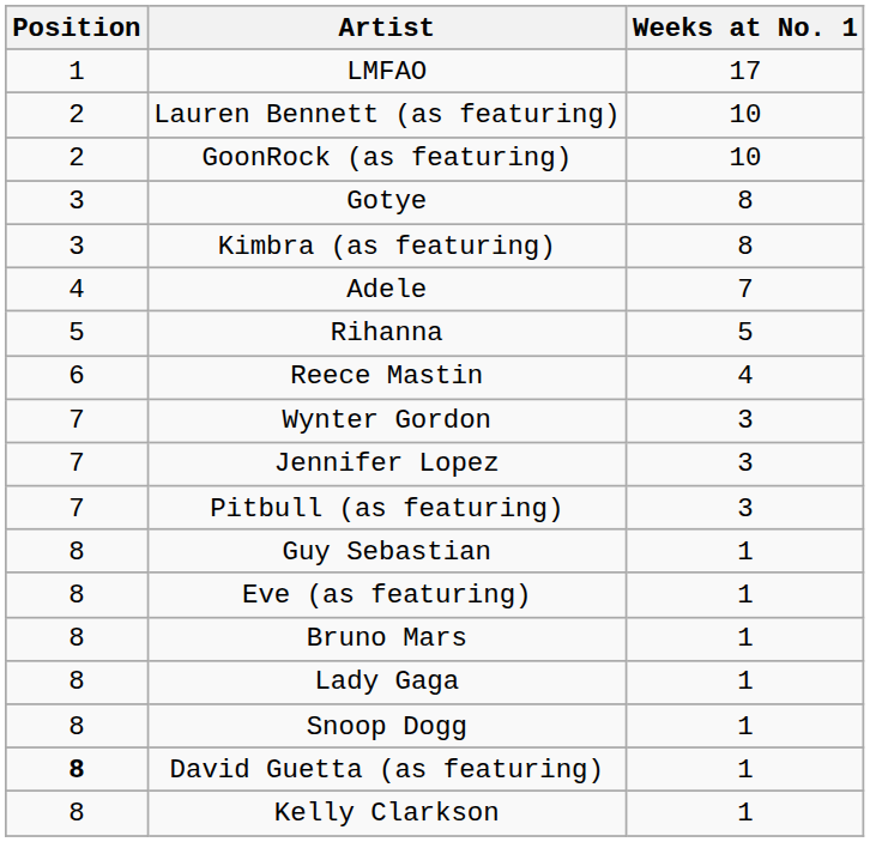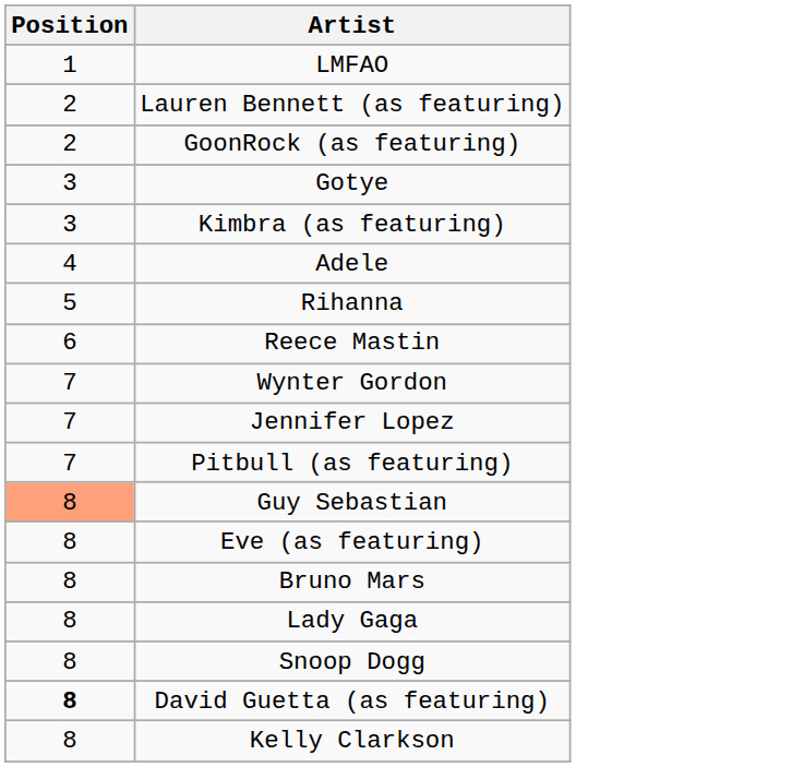 <table class="wikitable">
 <tr>
 <th style="text-align: center;">Position</th>
 <th style="text-align: center;">Artist</th>
-<th style="text-align: center;">Weeks at No. 1</th>
 </tr>
 <tr>
 <td style="text-align: center;">1</td>
 <td style="text-align: center;">LMFAO</td>
-<td style="text-align: center;">17</td>
 </tr>
 <tr>
 <td style="text-align: center;">2</td>
 <td style="text-align: center;">Lauren Bennett (as featuring)</td>
-<td style="text-align: center;">10</td>
 </tr>
 <tr>
 <td style="text-align: center;">2</td>
 <td style="text-align: center;">GoonRock (as featuring)</td>
-<td style="text-align: center;">10</td>
 </tr>
 <tr>
 <td style="text-align: center;">3</td>
 <td style="text-align: center;">Gotye</td>
-<td style="text-align: center;">8</td>
 </tr>
 <tr>
 <td style="text-align: center;">3</td>
 <td style="text-align: center;">Kimbra (as featuring)</td>
-<td style="text-align: center;">8</td>
 </tr>
 <tr>
 <td style="text-align: center;">4</td>
 <td style="text-align: center;">Adele</td>
-<td style="text-align: center;">7</td>
 </tr>
 <tr>
 <td style="text-align: center;">5</td>
 <td style="text-align: center;">Rihanna</td>
-<td style="text-align: center;">5</td>
 </tr>
 <tr>
 <td style="text-align: center;">6</td>
 <td style="text-align: center;">Reece Mastin</td>
-<td style="text-align: center;">4</td>
 </tr>
 <tr>
 <td style="text-align: center;">7</td>
 <td style="text-align: center;">Wynter Gordon</td>
-<td style="text-align: center;">3</td>
 </tr>
 <tr>
 <td style="text-align: center;">7</td>
 <td style="text-align: center;">Jennifer Lopez</td>
-<td style="text-align: center;">3</td>
 </tr>
 <tr>
 <td style="text-align: center;">7</td>
 <td style="text-align: center;">Pitbull (as featuring)</td>
-<td style="text-align: center;">3</td>
 </tr>
 <tr>
-<td style="text-align: center;">8</td>
+<td style="background: lightsalmon; text-align: center;">8</td>
 <td style="text-align: center;">Guy Sebastian</td>
-<td style="text-align: center;">1</td>
 </tr>
 <tr>
 <td style="text-align: center;">8</td>
 <td style="text-align: center;">Eve (as featuring)</td>
-<td style="text-align: center;">1</td>
 </tr>
 <tr>
 <td style="text-align: center;">8</td>
 <td style="text-align: center;">Bruno Mars</td>
-<td style="text-align: center;">1</td>
 </tr>
 <tr>
 <td style="text-align: center;">8</td>
 <td style="text-align: center;">Lady Gaga</td>
-<td style="text-align: center;">1</td>
 </tr>
 <tr>
 <td style="text-align: center;">8</td>
 <td style="text-align: center;">Snoop Dogg</td>
-<td style="text-align: center;">1</td>
 </tr>
 <tr>
 <td style="text-align: center;"><strong>8</strong></td>
 <td style="text-align: center;">David Guetta (as featuring)</td>
-<td style="text-align: center;">1</td>
 </tr>
 <tr>
 <td style="text-align: center;">8</td>
 <td style="text-align: center;">Kelly Clarkson</td>
-<td style="text-align: center;">1</td>
 </tr>
 </table>
